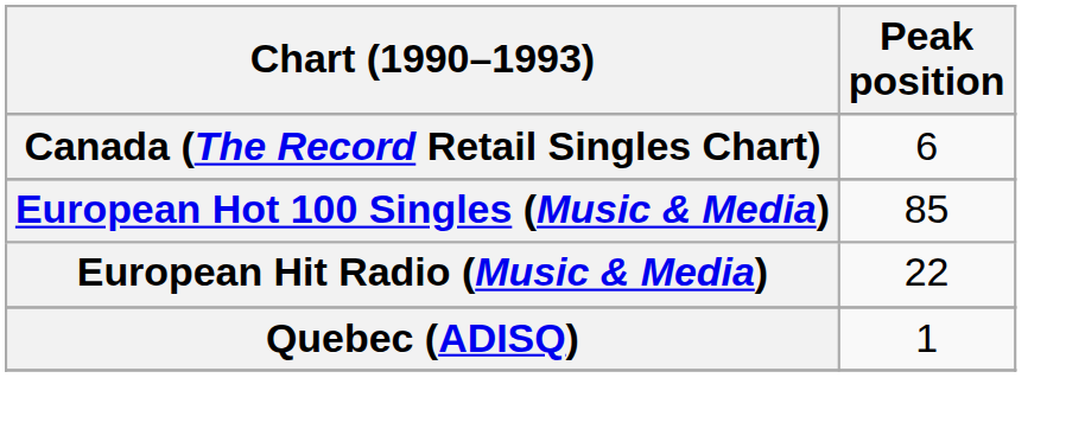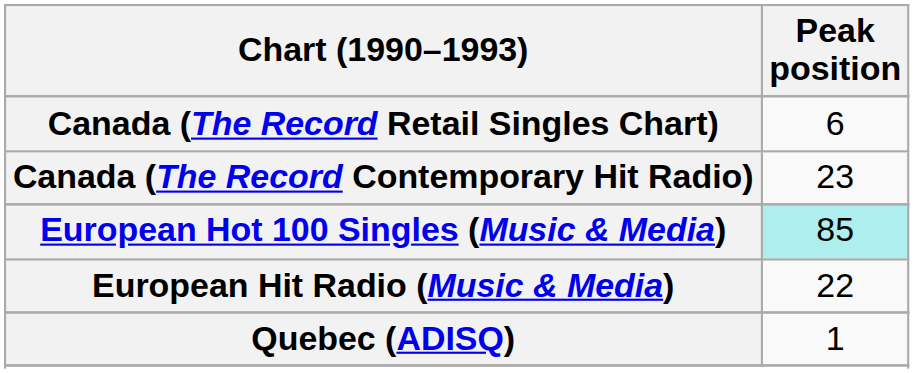 <table class="wikitable sortable plainrowheaders" style="text-align:center">
 <tr>
 <th scope="col">Chart (1990–1993)</th>
 <th scope="col">Peak<br>position</th>
 </tr>
 <tr>
 </tr>
 <tr>
 </tr>
 <tr>
 <th scope="row">Canada (<em><a href='#'>The Record</a></em> Retail Singles Chart)</th>
 <td>6</td>
 </tr>
 <tr>
+<th scope="row">Canada (<em><a href='#'>The Record</a></em> Contemporary Hit Radio)</th>
+<td>23</td>
+</tr>
+<tr>
 </tr>
 <tr>
 </tr>
 <tr>
 <th scope="row"><a href='#'>European Hot 100 Singles</a> (<em><a href='#'>Music & Media</a></em>)</th>
-<td>85</td>
+<td style="background: paleturquoise;">85</td>
 </tr>
 <tr>
 <th scope="row">European Hit Radio (<em><a href='#'>Music & Media</a></em>)</th>
 <td>22</td>
 </tr>
 <tr>
 </tr>
 <tr>
 </tr>
 <tr>
 </tr>
 <tr>
 </tr>
 <tr>
 </tr>
 <tr>
 </tr>
 <tr>
 <th scope="row">Quebec (<a href='#'>ADISQ</a>)</th>
 <td>1</td>
 </tr>
 <tr>
 </tr>
 <tr>
 </tr>
 <tr>
 </tr>
 </table>
